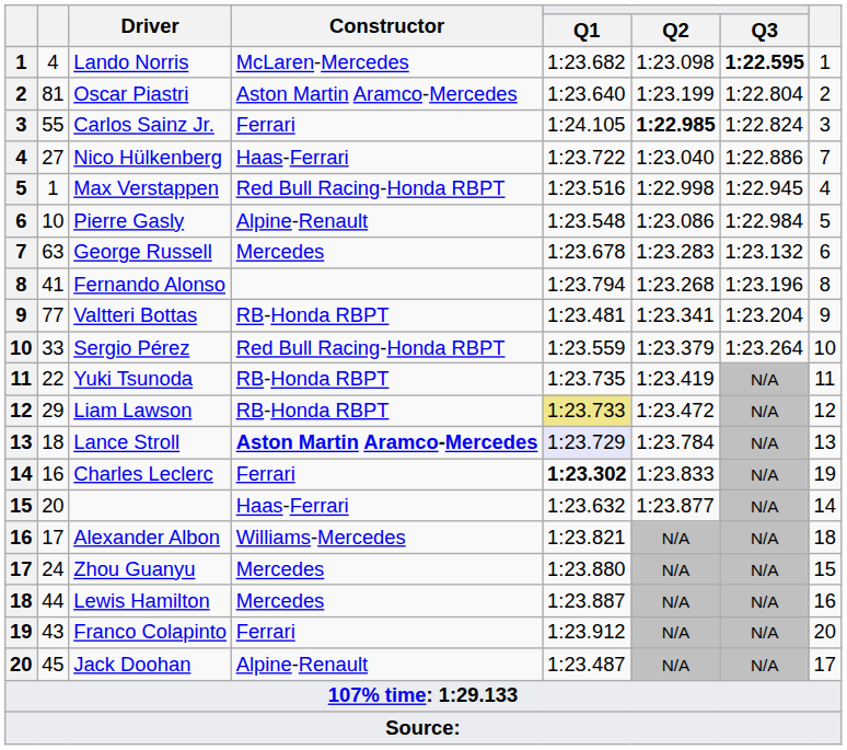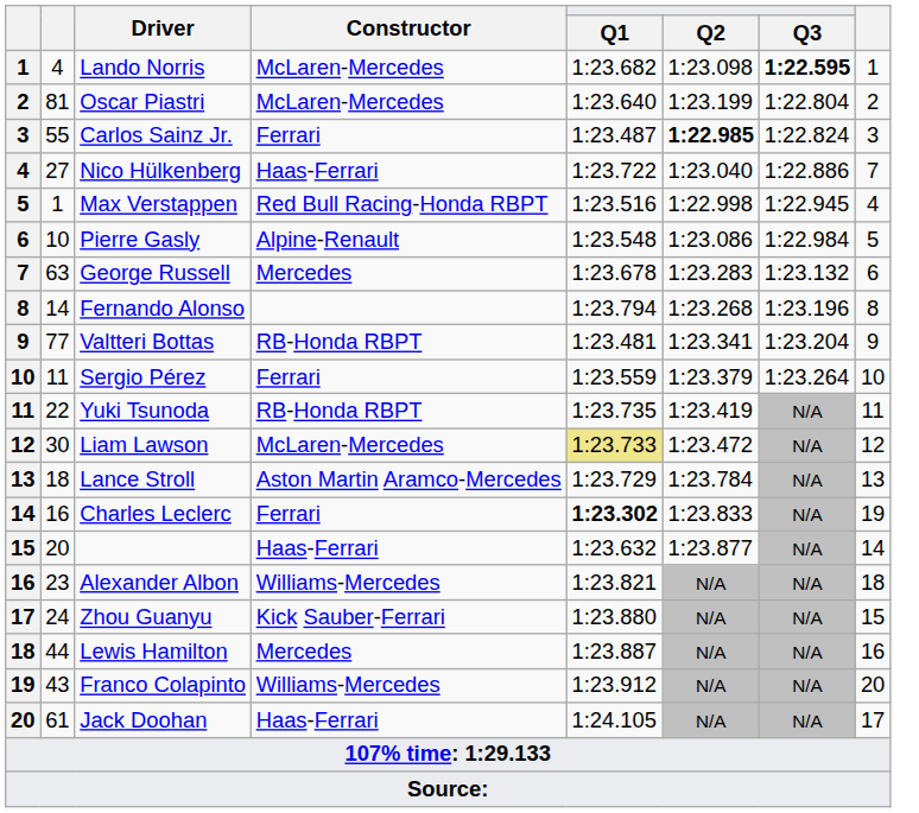 <table class="wikitable sortable" style="font-size: 85%;">
 <tr>
 <th rowspan="2"></th>
 <th rowspan="2"></th>
 <th rowspan="2">Driver</th>
 <th rowspan="2">Constructor</th>
 <th colspan="3" style="background:#eaecf0; text-align:center;"></th>
 <th rowspan="2"></th>
 </tr>
 <tr>
 <th scope="col">Q1</th>
 <th scope="col">Q2</th>
 <th scope="col">Q3</th>
 </tr>
 <tr>
 <th scope="row">1</th>
 <td align="center">4</td>
 <td data-sort-value="nor"> <a href='#'>Lando Norris</a></td>
 <td><a href='#'>McLaren</a>-<a href='#'>Mercedes</a></td>
 <td>1:23.682</td>
 <td>1:23.098</td>
 <td><strong>1:22.595</strong></td>
 <td align="center">1</td>
 </tr>
 <tr>
 <th scope="row">2</th>
 <td align="center">81</td>
 <td data-sort-value="pia"> <a href='#'>Oscar Piastri</a></td>
-<td><a href='#'>Aston Martin</a> <a href='#'>Aramco</a>-<a href='#'>Mercedes</a></td>
+<td><a href='#'>McLaren</a>-<a href='#'>Mercedes</a></td>
 <td>1:23.640</td>
 <td>1:23.199</td>
 <td>1:22.804</td>
 <td align="center">2</td>
 </tr>
 <tr>
 <th scope="row">3</th>
 <td align="center">55</td>
 <td data-sort-value="sai"> <a href='#'>Carlos Sainz Jr.</a></td>
 <td><a href='#'>Ferrari</a></td>
-<td>1:24.105</td>
+<td>1:23.487</td>
 <td><strong>1:22.985</strong></td>
 <td>1:22.824</td>
 <td align="center">3</td>
 </tr>
 <tr>
 <th scope="row">4</th>
 <td align="center">27</td>
 <td data-sort-value="hul"> <a href='#'>Nico Hülkenberg</a></td>
 <td><a href='#'>Haas</a>-<a href='#'>Ferrari</a></td>
 <td>1:23.722</td>
 <td>1:23.040</td>
 <td>1:22.886</td>
 <td align="center" data-sort-value="7">7</td>
 </tr>
 <tr>
 <th scope="row">5</th>
 <td align="center">1</td>
 <td data-sort-value="ver"> <a href='#'>Max Verstappen</a></td>
 <td><a href='#'>Red Bull Racing</a>-<a href='#'>Honda RBPT</a></td>
 <td>1:23.516</td>
 <td>1:22.998</td>
 <td>1:22.945</td>
 <td align="center">4</td>
 </tr>
 <tr>
 <th scope="row">6</th>
 <td align="center">10</td>
 <td data-sort-value="gas"> <a href='#'>Pierre Gasly</a></td>
 <td><a href='#'>Alpine</a>-<a href='#'>Renault</a></td>
 <td>1:23.548</td>
 <td>1:23.086</td>
 <td>1:22.984</td>
 <td align="center">5</td>
 </tr>
 <tr>
 <th scope="row">7</th>
 <td align="center">63</td>
 <td data-sort-value="rus"> <a href='#'>George Russell</a></td>
 <td><a href='#'>Mercedes</a></td>
 <td>1:23.678</td>
 <td>1:23.283</td>
 <td>1:23.132</td>
 <td align="center">6</td>
 </tr>
 <tr>
 <th scope="row">8</th>
-<td align="center">41</td>
+<td align="center">14</td>
 <td data-sort-value="alo"> <a href='#'>Fernando Alonso</a></td>
 <td></td>
 <td>1:23.794</td>
 <td>1:23.268</td>
 <td>1:23.196</td>
 <td align="center">8</td>
 </tr>
 <tr>
 <th scope="row">9</th>
 <td align="center">77</td>
 <td data-sort-value="bot"> <a href='#'>Valtteri Bottas</a></td>
 <td><a href='#'>RB</a>-<a href='#'>Honda RBPT</a></td>
 <td>1:23.481</td>
 <td>1:23.341</td>
 <td>1:23.204</td>
 <td align="center">9</td>
 </tr>
 <tr>
 <th scope="row">10</th>
-<td align="center">33</td>
+<td align="center">11</td>
 <td data-sort-value="per"> <a href='#'>Sergio Pérez</a></td>
-<td><a href='#'>Red Bull Racing</a>-<a href='#'>Honda RBPT</a></td>
+<td><a href='#'>Ferrari</a></td>
 <td>1:23.559</td>
 <td>1:23.379</td>
 <td>1:23.264</td>
 <td align="center">10</td>
 </tr>
 <tr>
 <th scope="row">11</th>
 <td align="center">22</td>
 <td data-sort-value="tsu"> <a href='#'>Yuki Tsunoda</a></td>
 <td><a href='#'>RB</a>-<a href='#'>Honda RBPT</a></td>
 <td>1:23.735</td>
 <td>1:23.419</td>
 <td style="background: silver" align="center" data-sort-value="11"><small>N/A</small></td>
 <td align="center">11</td>
 </tr>
 <tr>
 <th scope="row">12</th>
-<td align="center">29</td>
+<td align="center">30</td>
 <td data-sort-value="law"> <a href='#'>Liam Lawson</a></td>
-<td><a href='#'>RB</a>-<a href='#'>Honda RBPT</a></td>
+<td><a href='#'>McLaren</a>-<a href='#'>Mercedes</a></td>
 <td style="background: khaki;">1:23.733</td>
 <td>1:23.472</td>
 <td style="background: silver" align="center" data-sort-value="12"><small>N/A</small></td>
 <td align="center">12</td>
 </tr>
 <tr>
 <th scope="row">13</th>
 <td align="center">18</td>
 <td data-sort-value="str"> <a href='#'>Lance Stroll</a></td>
-<td><strong><a href='#'>Aston Martin</a> <a href='#'>Aramco</a>-<a href='#'>Mercedes</a></strong></td>
-<td style="background: lavender;">1:23.729</td>
+<td><a href='#'>Aston Martin</a> <a href='#'>Aramco</a>-<a href='#'>Mercedes</a></td>
+<td>1:23.729</td>
 <td>1:23.784</td>
 <td style="background: silver" align="center" data-sort-value="13"><small>N/A</small></td>
 <td align="center">13</td>
 </tr>
 <tr>
 <th scope="row">14</th>
 <td align="center">16</td>
 <td data-sort-value="lec"> <a href='#'>Charles Leclerc</a></td>
 <td><a href='#'>Ferrari</a></td>
 <td><strong>1:23.302</strong></td>
 <td>1:23.833</td>
 <td style="background: silver" align="center" data-sort-value="14"><small>N/A</small></td>
 <td align="center" data-sort-value="19">19</td>
 </tr>
 <tr>
 <th scope="row">15</th>
 <td align="center">20</td>
 <td data-sort-value="mag"></td>
 <td><a href='#'>Haas</a>-<a href='#'>Ferrari</a></td>
 <td>1:23.632</td>
 <td>1:23.877</td>
 <td style="background: silver" align="center" data-sort-value="15"><small>N/A</small></td>
 <td align="center">14</td>
 </tr>
 <tr>
 <th scope="row">16</th>
-<td align="center">17</td>
+<td align="center">23</td>
 <td data-sort-value="alb"> <a href='#'>Alexander Albon</a></td>
 <td><a href='#'>Williams</a>-<a href='#'>Mercedes</a></td>
 <td>1:23.821</td>
 <td style="background: silver" align="center" data-sort-value="16"><small>N/A</small></td>
 <td style="background: silver" align="center" data-sort-value="16"><small>N/A</small></td>
 <td align="center" data-sort-value="18">18</td>
 </tr>
 <tr>
 <th scope="row">17</th>
 <td align="center">24</td>
 <td data-sort-value="zho"> <a href='#'>Zhou Guanyu</a></td>
-<td><a href='#'>Mercedes</a></td>
+<td><a href='#'>Kick</a> <a href='#'>Sauber</a>-<a href='#'>Ferrari</a></td>
 <td>1:23.880</td>
 <td style="background: silver" align="center" data-sort-value="17"><small>N/A</small></td>
 <td style="background: silver" align="center" data-sort-value="17"><small>N/A</small></td>
 <td align="center" data-sort-value="15">15</td>
 </tr>
 <tr>
 <th scope="row">18</th>
 <td align="center">44</td>
 <td data-sort-value="ham"> <a href='#'>Lewis Hamilton</a></td>
 <td><a href='#'>Mercedes</a></td>
 <td>1:23.887</td>
 <td style="background: silver" align="center" data-sort-value="18"><small>N/A</small></td>
 <td style="background: silver" align="center" data-sort-value="18"><small>N/A</small></td>
 <td align="center">16</td>
 </tr>
 <tr>
 <th scope="row">19</th>
 <td align="center">43</td>
 <td data-sort-value="col"> <a href='#'>Franco Colapinto</a></td>
-<td><a href='#'>Ferrari</a></td>
+<td><a href='#'>Williams</a>-<a href='#'>Mercedes</a></td>
 <td>1:23.912</td>
 <td style="background: silver" align="center" data-sort-value="19"><small>N/A</small></td>
 <td style="background: silver" align="center" data-sort-value="19"><small>N/A</small></td>
 <td align="center" data-sort-value="20">20</td>
 </tr>
 <tr>
 <th scope="row">20</th>
-<td align="center">45</td>
+<td align="center">61</td>
 <td data-sort-value="doo"> <a href='#'>Jack Doohan</a></td>
-<td><a href='#'>Alpine</a>-<a href='#'>Renault</a></td>
-<td>1:23.487</td>
+<td><a href='#'>Haas</a>-<a href='#'>Ferrari</a></td>
+<td>1:24.105</td>
 <td style="background: silver" align="center" data-sort-value="19"><small>N/A</small></td>
 <td style="background: silver" align="center" data-sort-value="19"><small>N/A</small></td>
 <td align="center" data-sort-value="17">17</td>
 </tr>
 <tr class="sortbottom">
 <td colspan="8" style="background-color:#eaecf0;text-align:center"><strong><a href='#'>107% time</a>: 1:29.133</strong></td>
 </tr>
 <tr class="sortbottom">
 <td colspan="8" style="background-color:#eaecf0;text-align:center"><strong>Source:</strong></td>
 </tr>
 </table>
